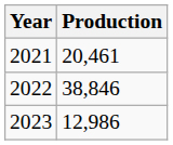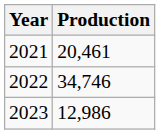 <table class="wikitable">
 <tr>
 <th>Year</th>
 <th>Production</th>
 </tr>
 <tr>
 <td>2021</td>
 <td>20,461</td>
 </tr>
 <tr>
 <td>2022</td>
-<td>38,846</td>
+<td>34,746</td>
 </tr>
 <tr>
 <td>2023</td>
 <td>12,986</td>
 </tr>
 </table>
